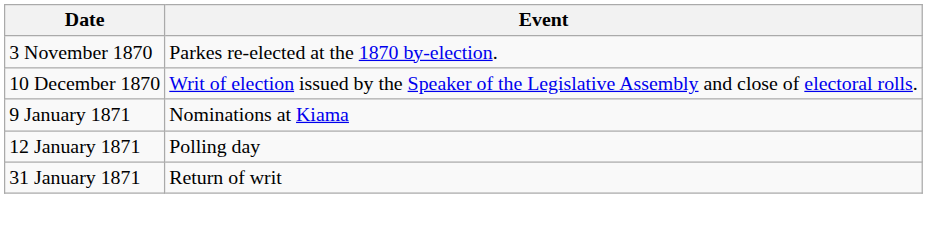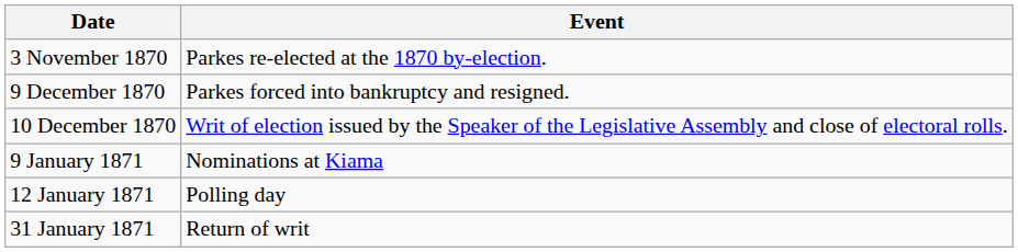 <table class="wikitable">
 <tr>
 <th>Date</th>
 <th>Event</th>
 </tr>
 <tr>
 <td>3 November 1870</td>
 <td>Parkes re-elected at the <a href='#'>1870 by-election</a>.</td>
+</tr>
+<tr>
+<td>9 December 1870</td>
+<td>Parkes forced into bankruptcy and resigned.</td>
 </tr>
 <tr>
 <td>10 December 1870</td>
 <td><a href='#'>Writ of election</a> issued by the <a href='#'>Speaker of the Legislative Assembly</a> and close of <a href='#'>electoral rolls</a>.</td>
 </tr>
 <tr>
 <td>9 January 1871</td>
 <td>Nominations at <a href='#'>Kiama</a></td>
 </tr>
 <tr>
 <td>12 January 1871</td>
 <td>Polling day</td>
 </tr>
 <tr>
 <td>31 January 1871</td>
 <td>Return of writ</td>
 </tr>
 </table>
